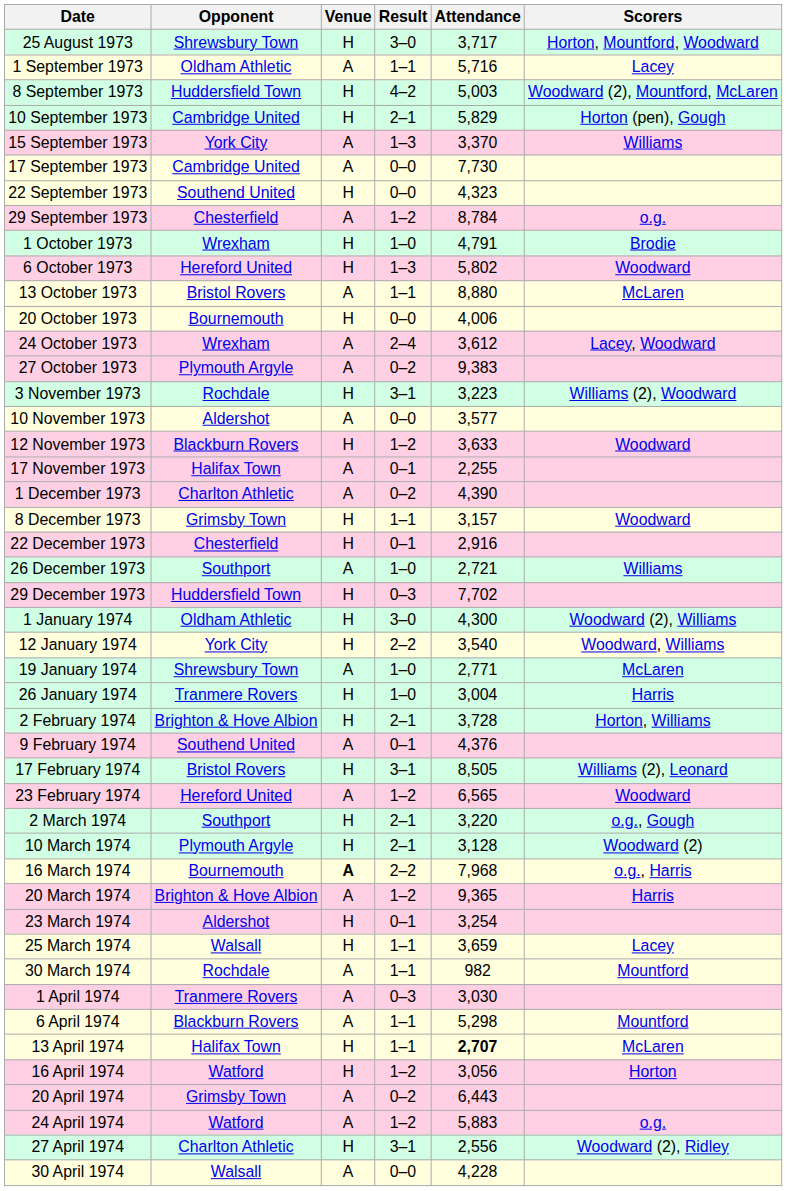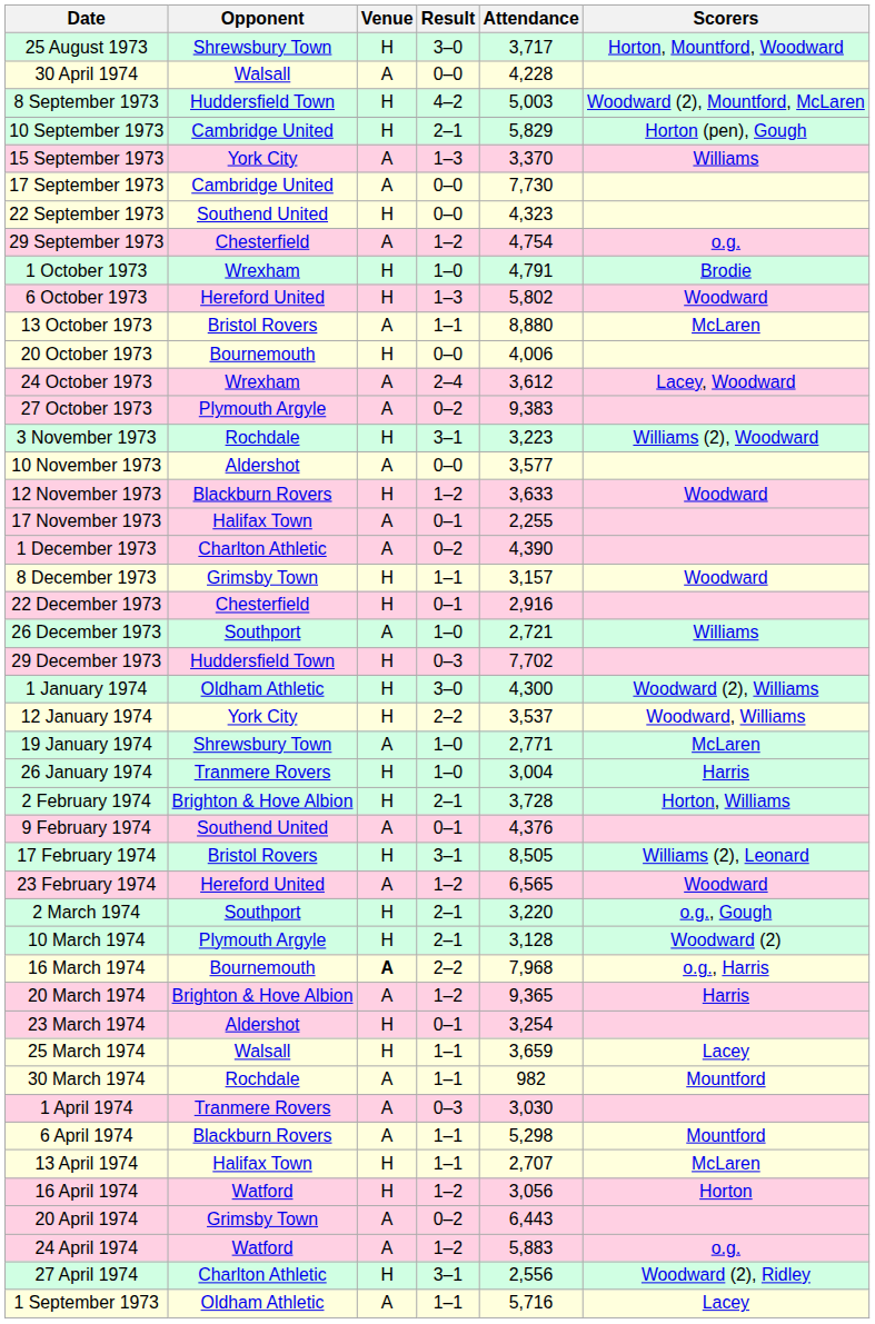 <table class="wikitable sortable" style="font-size:100%; text-align:center">
 <tr>
 <th>Date</th>
 <th>Opponent</th>
 <th>Venue</th>
 <th>Result</th>
 <th>Attendance</th>
 <th>Scorers</th>
 </tr>
 <tr style="background-color: #d0ffe3;">
 <td>25 August 1973</td>
 <td><a href='#'>Shrewsbury Town</a></td>
 <td>H</td>
 <td>3–0</td>
 <td>3,717</td>
 <td><a href='#'>Horton</a>, <a href='#'>Mountford</a>, <a href='#'>Woodward</a></td>
 </tr>
 <tr style="background-color: #ffffdd;">
-<td>1 September 1973</td>
-<td><a href='#'>Oldham Athletic</a></td>
+<td>30 April 1974</td>
+<td><a href='#'>Walsall</a></td>
 <td>A</td>
-<td>1–1</td>
-<td>5,716</td>
-<td><a href='#'>Lacey</a></td>
+<td>0–0</td>
+<td>4,228</td>
+<td></td>
 </tr>
 <tr style="background-color: #d0ffe3;">
 <td>8 September 1973</td>
 <td><a href='#'>Huddersfield Town</a></td>
 <td>H</td>
 <td>4–2</td>
 <td>5,003</td>
 <td><a href='#'>Woodward</a> (2), <a href='#'>Mountford</a>, <a href='#'>McLaren</a></td>
 </tr>
 <tr style="background-color: #d0ffe3;">
 <td>10 September 1973</td>
 <td><a href='#'>Cambridge United</a></td>
 <td>H</td>
 <td>2–1</td>
 <td>5,829</td>
 <td><a href='#'>Horton</a> (pen), <a href='#'>Gough</a></td>
 </tr>
 <tr style="background-color: #ffd0e3;">
 <td>15 September 1973</td>
 <td><a href='#'>York City</a></td>
 <td>A</td>
 <td>1–3</td>
 <td>3,370</td>
 <td><a href='#'>Williams</a></td>
 </tr>
 <tr style="background-color: #ffffdd;">
 <td>17 September 1973</td>
 <td><a href='#'>Cambridge United</a></td>
 <td>A</td>
 <td>0–0</td>
 <td>7,730</td>
 <td></td>
 </tr>
 <tr style="background-color: #ffffdd;">
 <td>22 September 1973</td>
 <td><a href='#'>Southend United</a></td>
 <td>H</td>
 <td>0–0</td>
 <td>4,323</td>
 <td></td>
 </tr>
 <tr style="background-color: #ffd0e3;">
 <td>29 September 1973</td>
 <td><a href='#'>Chesterfield</a></td>
 <td>A</td>
 <td>1–2</td>
-<td>8,784</td>
+<td>4,754</td>
 <td><a href='#'>o.g.</a></td>
 </tr>
 <tr style="background-color: #d0ffe3;">
 <td>1 October 1973</td>
 <td><a href='#'>Wrexham</a></td>
 <td>H</td>
 <td>1–0</td>
 <td>4,791</td>
 <td><a href='#'>Brodie</a></td>
 </tr>
 <tr style="background-color: #ffd0e3;">
 <td>6 October 1973</td>
 <td><a href='#'>Hereford United</a></td>
 <td>H</td>
 <td>1–3</td>
 <td>5,802</td>
 <td><a href='#'>Woodward</a></td>
 </tr>
 <tr style="background-color: #ffffdd;">
 <td>13 October 1973</td>
 <td><a href='#'>Bristol Rovers</a></td>
 <td>A</td>
 <td>1–1</td>
 <td>8,880</td>
 <td><a href='#'>McLaren</a></td>
 </tr>
 <tr style="background-color: #ffffdd;">
 <td>20 October 1973</td>
 <td><a href='#'>Bournemouth</a></td>
 <td>H</td>
 <td>0–0</td>
 <td>4,006</td>
 <td></td>
 </tr>
 <tr style="background-color: #ffd0e3;">
 <td>24 October 1973</td>
 <td><a href='#'>Wrexham</a></td>
 <td>A</td>
 <td>2–4</td>
 <td>3,612</td>
 <td><a href='#'>Lacey</a>, <a href='#'>Woodward</a></td>
 </tr>
 <tr style="background-color: #ffd0e3;">
 <td>27 October 1973</td>
 <td><a href='#'>Plymouth Argyle</a></td>
 <td>A</td>
 <td>0–2</td>
 <td>9,383</td>
 <td></td>
 </tr>
 <tr style="background-color: #d0ffe3;">
 <td>3 November 1973</td>
 <td><a href='#'>Rochdale</a></td>
 <td>H</td>
 <td>3–1</td>
 <td>3,223</td>
 <td><a href='#'>Williams</a> (2), <a href='#'>Woodward</a></td>
 </tr>
 <tr style="background-color: #ffffdd;">
 <td>10 November 1973</td>
 <td><a href='#'>Aldershot</a></td>
 <td>A</td>
 <td>0–0</td>
 <td>3,577</td>
 <td></td>
 </tr>
 <tr style="background-color: #ffd0e3;">
 <td>12 November 1973</td>
 <td><a href='#'>Blackburn Rovers</a></td>
 <td>H</td>
 <td>1–2</td>
 <td>3,633</td>
 <td><a href='#'>Woodward</a></td>
 </tr>
 <tr style="background-color: #ffd0e3;">
 <td>17 November 1973</td>
 <td><a href='#'>Halifax Town</a></td>
 <td>A</td>
 <td>0–1</td>
 <td>2,255</td>
 <td></td>
 </tr>
 <tr style="background-color: #ffd0e3;">
 <td>1 December 1973</td>
 <td><a href='#'>Charlton Athletic</a></td>
 <td>A</td>
 <td>0–2</td>
 <td>4,390</td>
 <td></td>
 </tr>
 <tr style="background-color: #ffffdd;">
 <td>8 December 1973</td>
 <td><a href='#'>Grimsby Town</a></td>
 <td>H</td>
 <td>1–1</td>
 <td>3,157</td>
 <td><a href='#'>Woodward</a></td>
 </tr>
 <tr style="background-color: #ffd0e3;">
 <td>22 December 1973</td>
 <td><a href='#'>Chesterfield</a></td>
 <td>H</td>
 <td>0–1</td>
 <td>2,916</td>
 <td></td>
 </tr>
 <tr style="background-color: #d0ffe3;">
 <td>26 December 1973</td>
 <td><a href='#'>Southport</a></td>
 <td>A</td>
 <td>1–0</td>
 <td>2,721</td>
 <td><a href='#'>Williams</a></td>
 </tr>
 <tr style="background-color: #ffd0e3;">
 <td>29 December 1973</td>
 <td><a href='#'>Huddersfield Town</a></td>
 <td>H</td>
 <td>0–3</td>
 <td>7,702</td>
 <td></td>
 </tr>
 <tr style="background-color: #d0ffe3;">
 <td>1 January 1974</td>
 <td><a href='#'>Oldham Athletic</a></td>
 <td>H</td>
 <td>3–0</td>
 <td>4,300</td>
 <td><a href='#'>Woodward</a> (2), <a href='#'>Williams</a></td>
 </tr>
 <tr style="background-color: #ffffdd;">
 <td>12 January 1974</td>
 <td><a href='#'>York City</a></td>
 <td>H</td>
 <td>2–2</td>
-<td>3,540</td>
+<td>3,537</td>
 <td><a href='#'>Woodward</a>, <a href='#'>Williams</a></td>
 </tr>
 <tr style="background-color: #d0ffe3;">
 <td>19 January 1974</td>
 <td><a href='#'>Shrewsbury Town</a></td>
 <td>A</td>
 <td>1–0</td>
 <td>2,771</td>
 <td><a href='#'>McLaren</a></td>
 </tr>
 <tr style="background-color: #d0ffe3;">
 <td>26 January 1974</td>
 <td><a href='#'>Tranmere Rovers</a></td>
 <td>H</td>
 <td>1–0</td>
 <td>3,004</td>
 <td><a href='#'>Harris</a></td>
 </tr>
 <tr style="background-color: #d0ffe3;">
 <td>2 February 1974</td>
 <td><a href='#'>Brighton & Hove Albion</a></td>
 <td>H</td>
 <td>2–1</td>
 <td>3,728</td>
 <td><a href='#'>Horton</a>, <a href='#'>Williams</a></td>
 </tr>
 <tr style="background-color: #ffd0e3;">
 <td>9 February 1974</td>
 <td><a href='#'>Southend United</a></td>
 <td>A</td>
 <td>0–1</td>
 <td>4,376</td>
 <td></td>
 </tr>
 <tr style="background-color: #d0ffe3;">
 <td>17 February 1974</td>
 <td><a href='#'>Bristol Rovers</a></td>
 <td>H</td>
 <td>3–1</td>
 <td>8,505</td>
 <td><a href='#'>Williams</a> (2), <a href='#'>Leonard</a></td>
 </tr>
 <tr style="background-color: #ffd0e3;">
 <td>23 February 1974</td>
 <td><a href='#'>Hereford United</a></td>
 <td>A</td>
 <td>1–2</td>
 <td>6,565</td>
 <td><a href='#'>Woodward</a></td>
 </tr>
 <tr style="background-color: #d0ffe3;">
 <td>2 March 1974</td>
 <td><a href='#'>Southport</a></td>
 <td>H</td>
 <td>2–1</td>
 <td>3,220</td>
 <td><a href='#'>o.g.</a>, <a href='#'>Gough</a></td>
 </tr>
 <tr style="background-color: #d0ffe3;">
 <td>10 March 1974</td>
 <td><a href='#'>Plymouth Argyle</a></td>
 <td>H</td>
 <td>2–1</td>
 <td>3,128</td>
 <td><a href='#'>Woodward</a> (2)</td>
 </tr>
 <tr style="background-color: #ffffdd;">
 <td>16 March 1974</td>
 <td><a href='#'>Bournemouth</a></td>
 <td><strong>A</strong></td>
 <td>2–2</td>
 <td>7,968</td>
 <td><a href='#'>o.g.</a>, <a href='#'>Harris</a></td>
 </tr>
 <tr style="background-color: #ffd0e3;">
 <td>20 March 1974</td>
 <td><a href='#'>Brighton & Hove Albion</a></td>
 <td>A</td>
 <td>1–2</td>
 <td>9,365</td>
 <td><a href='#'>Harris</a></td>
 </tr>
 <tr style="background-color: #ffd0e3;">
 <td>23 March 1974</td>
 <td><a href='#'>Aldershot</a></td>
 <td>H</td>
 <td>0–1</td>
 <td>3,254</td>
 <td></td>
 </tr>
 <tr style="background-color: #ffffdd;">
 <td>25 March 1974</td>
 <td><a href='#'>Walsall</a></td>
 <td>H</td>
 <td>1–1</td>
 <td>3,659</td>
 <td><a href='#'>Lacey</a></td>
 </tr>
 <tr style="background-color: #ffffdd;">
 <td>30 March 1974</td>
 <td><a href='#'>Rochdale</a></td>
 <td>A</td>
 <td>1–1</td>
 <td>982</td>
 <td><a href='#'>Mountford</a></td>
 </tr>
 <tr style="background-color: #ffd0e3;">
 <td>1 April 1974</td>
 <td><a href='#'>Tranmere Rovers</a></td>
 <td>A</td>
 <td>0–3</td>
 <td>3,030</td>
 <td></td>
 </tr>
 <tr style="background-color: #ffffdd;">
 <td>6 April 1974</td>
 <td><a href='#'>Blackburn Rovers</a></td>
 <td>A</td>
 <td>1–1</td>
 <td>5,298</td>
 <td><a href='#'>Mountford</a></td>
 </tr>
 <tr style="background-color: #ffffdd;">
 <td>13 April 1974</td>
 <td><a href='#'>Halifax Town</a></td>
 <td>H</td>
 <td>1–1</td>
-<td><strong>2,707</strong></td>
+<td>2,707</td>
 <td><a href='#'>McLaren</a></td>
 </tr>
 <tr style="background-color: #ffd0e3;">
 <td>16 April 1974</td>
 <td><a href='#'>Watford</a></td>
 <td>H</td>
 <td>1–2</td>
 <td>3,056</td>
 <td><a href='#'>Horton</a></td>
 </tr>
 <tr style="background-color: #ffd0e3;">
 <td>20 April 1974</td>
 <td><a href='#'>Grimsby Town</a></td>
 <td>A</td>
 <td>0–2</td>
 <td>6,443</td>
 <td></td>
 </tr>
 <tr style="background-color: #ffd0e3;">
 <td>24 April 1974</td>
 <td><a href='#'>Watford</a></td>
 <td>A</td>
 <td>1–2</td>
 <td>5,883</td>
 <td><a href='#'>o.g.</a></td>
 </tr>
 <tr style="background-color: #d0ffe3;">
 <td>27 April 1974</td>
 <td><a href='#'>Charlton Athletic</a></td>
 <td>H</td>
 <td>3–1</td>
 <td>2,556</td>
 <td><a href='#'>Woodward</a> (2), <a href='#'>Ridley</a></td>
 </tr>
 <tr style="background-color: #ffffdd;">
-<td>30 April 1974</td>
-<td><a href='#'>Walsall</a></td>
+<td>1 September 1973</td>
+<td><a href='#'>Oldham Athletic</a></td>
 <td>A</td>
-<td>0–0</td>
-<td>4,228</td>
-<td></td>
+<td>1–1</td>
+<td>5,716</td>
+<td><a href='#'>Lacey</a></td>
 </tr>
 </table>
